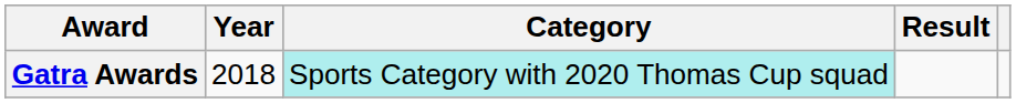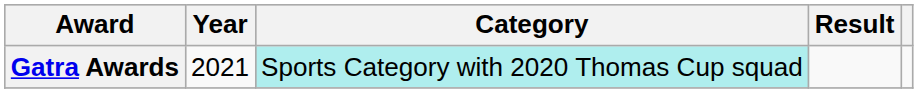 <table class="wikitable plainrowheaders sortable">
 <tr>
 <th scope="col">Award</th>
 <th scope="col">Year</th>
 <th scope="col">Category</th>
 <th scope="col">Result</th>
 <th scope="col" class="unsortable"></th>
 </tr>
 <tr>
 <th scope="row"><a href='#'>Gatra</a> Awards</th>
-<td>2018</td>
+<td>2021</td>
 <td style="background: paleturquoise;">Sports Category with 2020 Thomas Cup squad</td>
 <td></td>
 <td></td>
 </tr>
 </table>
